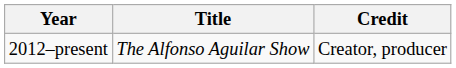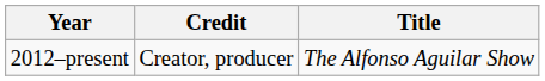 <table class="wikitable sortable">
 <tr>
 <th>Year</th>
+<th class="unsortable">Credit</th>
 <th>Title</th>
-<th class="unsortable">Credit</th>
 </tr>
 <tr>
 <td>2012–present</td>
+<td>Creator, producer</td>
 <td><em>The Alfonso Aguilar Show</em></td>
-<td>Creator, producer</td>
 </tr>
 </table>
